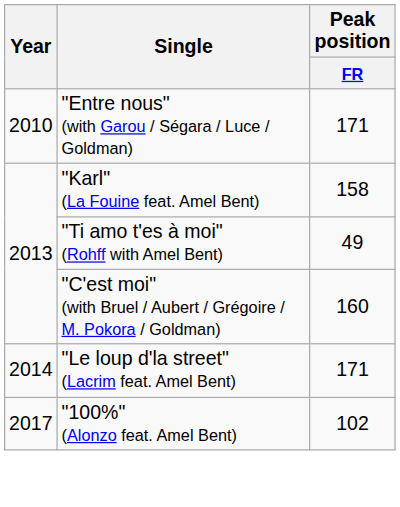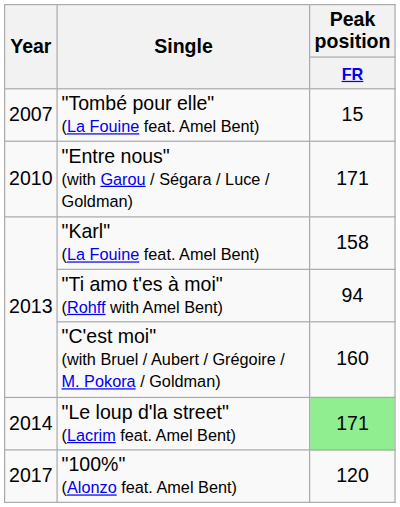 <table class="wikitable" style="text-align:center;">
 <tr>
 <th align="center" rowspan="2">Year</th>
 <th align="center" rowspan="2" width="200">Single</th>
 <th align="center" colspan="1">Peak position</th>
 </tr>
 <tr>
 <th width="40"><small><a href='#'>FR</a></small><br></th>
+</tr>
+<tr>
+<td align="center">2007</td>
+<td align="left">"Tombé pour elle" <br><small>(<a href='#'>La Fouine</a> feat. Amel Bent)</small></td>
+<td align="center">15</td>
 </tr>
 <tr>
 <td align="center">2010</td>
 <td align="left">"Entre nous" <br><small>(with <a href='#'>Garou</a> / Ségara / Luce / Goldman)</small></td>
 <td align="center">171</td>
 </tr>
 <tr>
 <td align="center" rowspan="3">2013</td>
 <td align="left">"Karl" <br><small>(<a href='#'>La Fouine</a> feat. Amel Bent)</small></td>
 <td align="center">158</td>
 </tr>
 <tr>
 <td align="left">"Ti amo t'es à moi" <br><small>(<a href='#'>Rohff</a> with Amel Bent)</small></td>
-<td align="center">49</td>
+<td align="center">94</td>
 </tr>
 <tr>
 <td align="left">"C'est moi" <br><small>(with Bruel / Aubert / Grégoire / <a href='#'>M. Pokora</a> / Goldman)</small></td>
 <td align="center">160</td>
 </tr>
 <tr>
 <td align="center">2014</td>
 <td align="left">"Le loup d'la street" <br><small>(<a href='#'>Lacrim</a> feat. Amel Bent)</small></td>
-<td align="center">171</td>
+<td align="center" style="background: lightgreen;">171</td>
 </tr>
 <tr>
 <td align="center">2017</td>
 <td align="left">"100%" <br><small>(<a href='#'>Alonzo</a> feat. Amel Bent)</small></td>
-<td align="center">102</td>
+<td align="center">120</td>
 </tr>
 </table>
